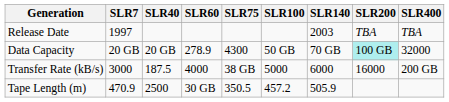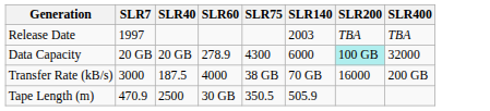 <table class="wikitable" style="margin-left: 1em;">
 <tr>
 <th>Generation</th>
 <th>SLR7</th>
 <th>SLR40</th>
 <th>SLR60</th>
 <th>SLR75</th>
-<th>SLR100</th>
 <th>SLR140</th>
 <th>SLR200</th>
 <th>SLR400</th>
 </tr>
 <tr>
 <td>Release Date</td>
 <td>1997</td>
-<td></td>
 <td></td>
 <td></td>
 <td></td>
 <td>2003</td>
 <td><em>TBA</em></td>
 <td><em>TBA</em></td>
 </tr>
 <tr>
 <td>Data Capacity</td>
 <td>20 GB</td>
 <td>20 GB</td>
 <td>278.9</td>
 <td>4300</td>
-<td>50 GB</td>
-<td>70 GB</td>
+<td>6000</td>
 <td style="background: paleturquoise;">100 GB</td>
 <td>32000</td>
 </tr>
 <tr>
 <td>Transfer Rate (kB/s)</td>
 <td>3000</td>
 <td>187.5</td>
 <td>4000</td>
 <td>38 GB</td>
-<td>5000</td>
-<td>6000</td>
+<td>70 GB</td>
 <td>16000</td>
 <td>200 GB</td>
 </tr>
 <tr>
 <td>Tape Length (m)</td>
 <td>470.9</td>
 <td>2500</td>
 <td>30 GB</td>
 <td>350.5</td>
-<td>457.2</td>
 <td>505.9</td>
 <td></td>
 <td></td>
 </tr>
 </table>
